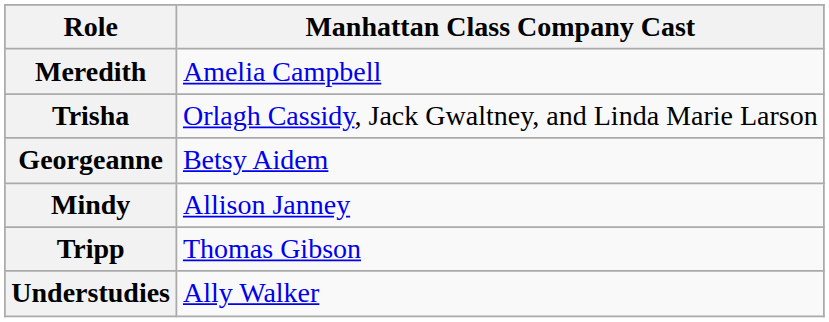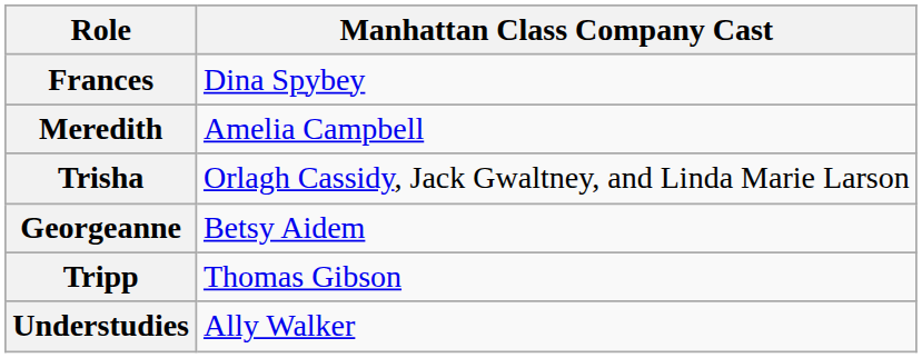 <table class="wikitable sortable"*>
 <tr>
 <th>Role</th>
 <th>Manhattan Class Company Cast</th>
+</tr>
+<tr>
+<th>Frances</th>
+<td><a href='#'>Dina Spybey</a></td>
 </tr>
 <tr>
 <th>Meredith</th>
 <td><a href='#'>Amelia Campbell</a></td>
 </tr>
 <tr>
 <th>Trisha</th>
 <td><a href='#'>Orlagh Cassidy</a>, Jack Gwaltney, and Linda Marie Larson</td>
 </tr>
 <tr>
 <th>Georgeanne</th>
 <td><a href='#'>Betsy Aidem</a></td>
 </tr>
 <tr>
-<th>Mindy</th>
-<td><a href='#'>Allison Janney</a></td>
-</tr>
-<tr>
 <th>Tripp</th>
 <td><a href='#'>Thomas Gibson</a></td>
 </tr>
 <tr>
 <th>Understudies</th>
 <td><a href='#'>Ally Walker</a></td>
 </tr>
 </table>
